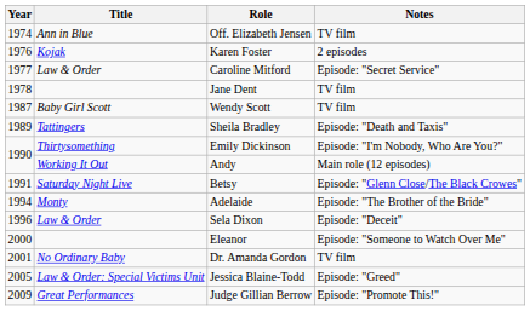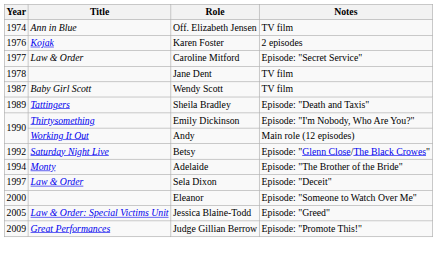 <table class="wikitable sortable">
 <tr>
 <th>Year</th>
 <th>Title</th>
 <th>Role</th>
 <th class="unsortable">Notes</th>
 </tr>
 <tr>
 <td>1974</td>
 <td><em>Ann in Blue</em></td>
 <td>Off. Elizabeth Jensen</td>
 <td>TV film</td>
 </tr>
 <tr>
 <td>1976</td>
 <td><em><a href='#'>Kojak</a></em></td>
 <td>Karen Foster</td>
 <td>2 episodes</td>
 </tr>
 <tr>
 <td>1977</td>
 <td><em>Law & Order</em></td>
 <td>Caroline Mitford</td>
 <td>Episode: "Secret Service"</td>
 </tr>
 <tr>
 <td>1978</td>
 <td><em></em></td>
 <td>Jane Dent</td>
 <td>TV film</td>
 </tr>
 <tr>
 <td>1987</td>
 <td><em>Baby Girl Scott</em></td>
 <td>Wendy Scott</td>
 <td>TV film</td>
 </tr>
 <tr>
 <td>1989</td>
 <td><em><a href='#'>Tattingers</a></em></td>
 <td>Sheila Bradley</td>
 <td>Episode: "Death and Taxis"</td>
 </tr>
 <tr>
 <td rowspan="2">1990</td>
 <td><em><a href='#'>Thirtysomething</a></em></td>
 <td>Emily Dickinson</td>
 <td>Episode: "I'm Nobody, Who Are You?"</td>
 </tr>
 <tr>
 <td><em><a href='#'>Working It Out</a></em></td>
 <td>Andy</td>
 <td>Main role (12 episodes)</td>
 </tr>
 <tr>
-<td>1991</td>
+<td>1992</td>
 <td><em><a href='#'>Saturday Night Live</a></em></td>
 <td>Betsy</td>
 <td>Episode: "<a href='#'>Glenn Close</a>/<a href='#'>The Black Crowes</a>"</td>
 </tr>
 <tr>
 <td>1994</td>
 <td><em><a href='#'>Monty</a></em></td>
 <td>Adelaide</td>
 <td>Episode: "The Brother of the Bride"</td>
 </tr>
 <tr>
-<td>1996</td>
+<td>1997</td>
 <td><em><a href='#'>Law & Order</a></em></td>
 <td>Sela Dixon</td>
 <td>Episode: "Deceit"</td>
 </tr>
 <tr>
 <td>2000</td>
 <td><em></em></td>
 <td>Eleanor</td>
 <td>Episode: "Someone to Watch Over Me"</td>
-</tr>
-<tr>
-<td>2001</td>
-<td><em><a href='#'>No Ordinary Baby</a></em></td>
-<td>Dr. Amanda Gordon</td>
-<td>TV film</td>
 </tr>
 <tr>
 <td>2005</td>
 <td><em><a href='#'>Law & Order: Special Victims Unit</a></em></td>
 <td>Jessica Blaine-Todd</td>
 <td>Episode: "Greed"</td>
 </tr>
 <tr>
 <td>2009</td>
 <td><em><a href='#'>Great Performances</a></em></td>
 <td>Judge Gillian Berrow</td>
 <td>Episode: "Promote This!"</td>
 </tr>
 </table>
